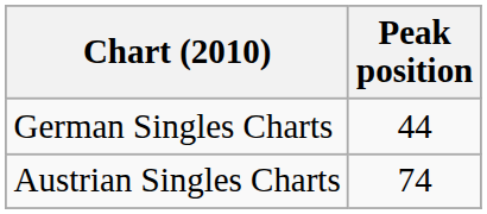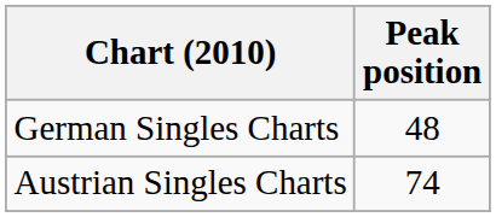 <table class="wikitable">
 <tr>
 <th>Chart (2010)</th>
 <th>Peak<br>position</th>
 </tr>
 <tr>
 <td>German Singles Charts</td>
-<td align="center">44</td>
+<td align="center">48</td>
 </tr>
 <tr>
 <td>Austrian Singles Charts</td>
 <td align="center">74</td>
 </tr>
 </table>
